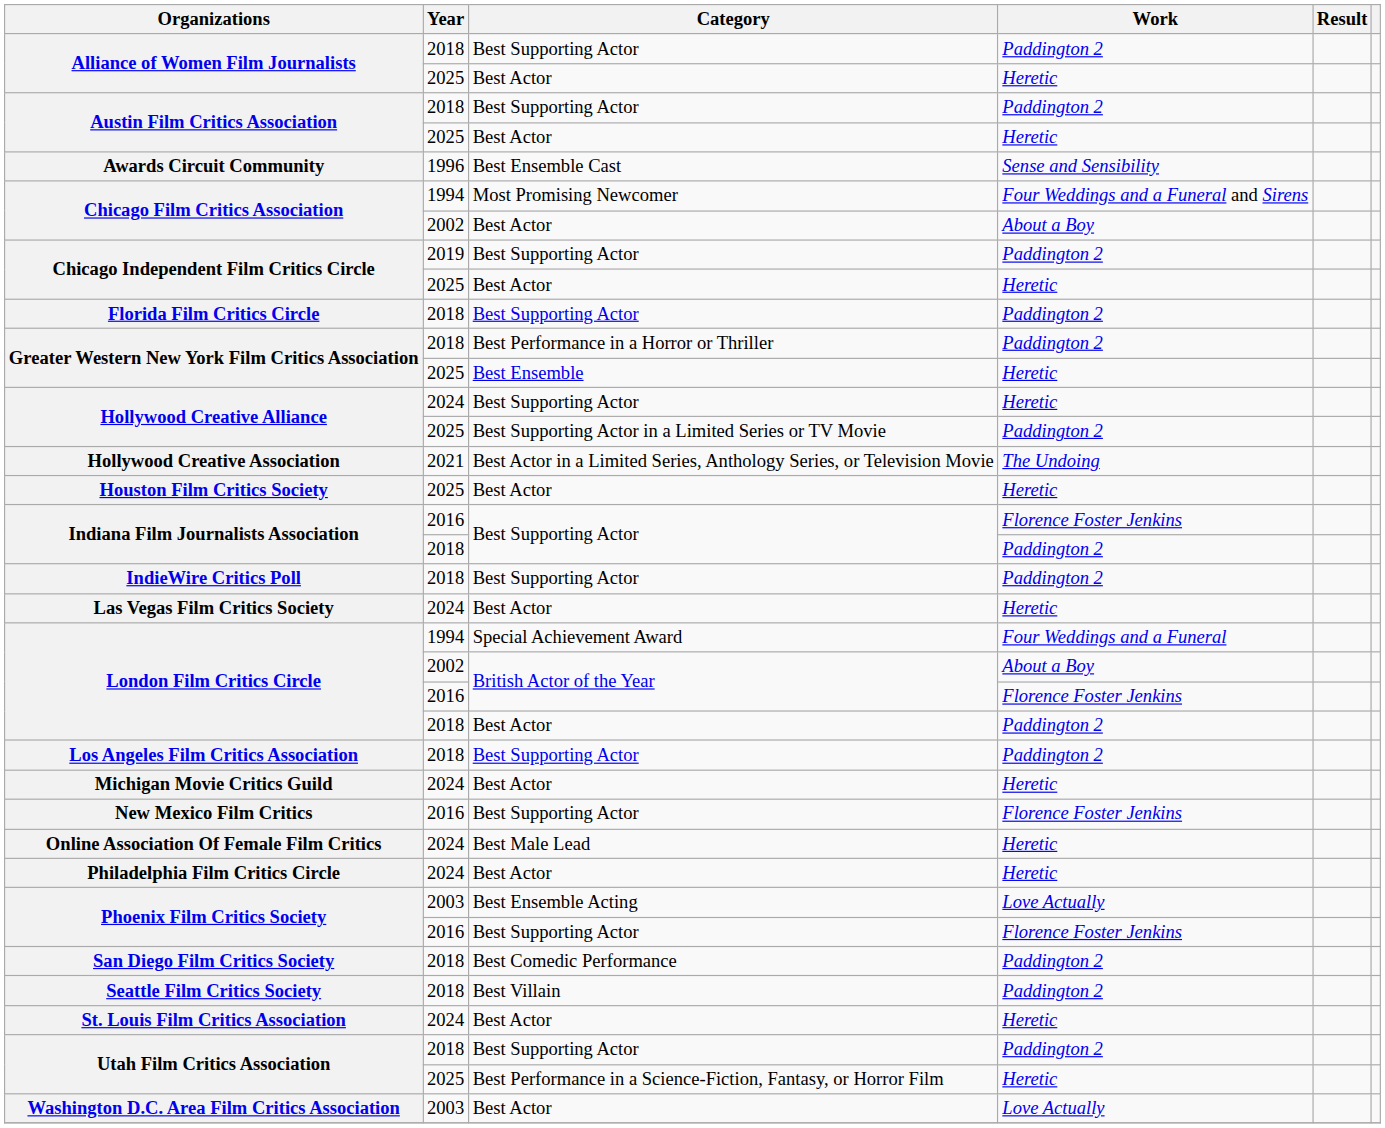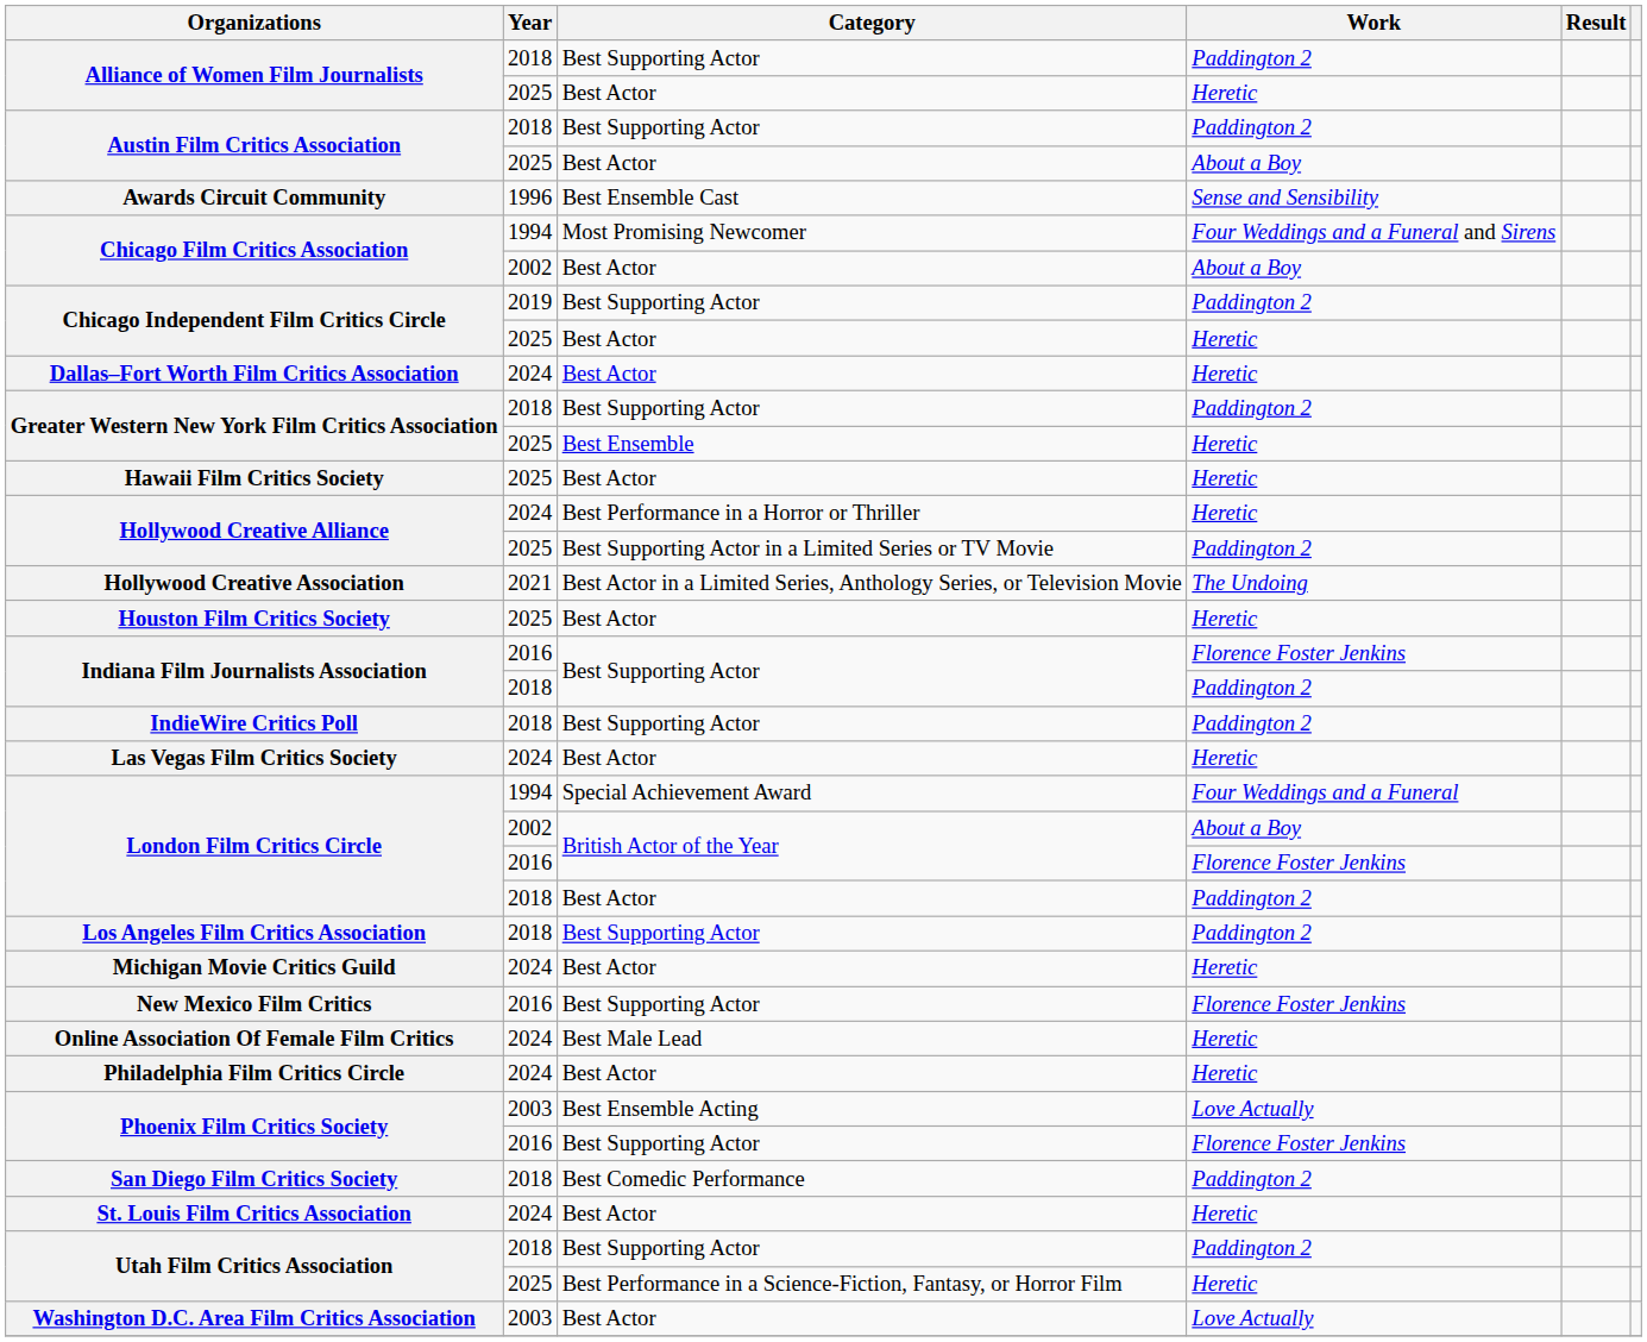 <table class= "wikitable plainrowheaders sortable">
 <tr>
 <th>Organizations</th>
 <th scope="col">Year</th>
 <th scope="col">Category</th>
 <th scope="col">Work</th>
 <th scope="col">Result</th>
 <th scope="col" class="unsortable"></th>
 </tr>
 <tr>
 <th rowspan="2" scope="row"><a href='#'>Alliance of Women Film Journalists</a></th>
 <td>2018</td>
 <td>Best Supporting Actor</td>
 <td><em><a href='#'>Paddington 2</a></em></td>
 <td></td>
 <td></td>
 </tr>
 <tr>
 <td>2025</td>
 <td>Best Actor</td>
 <td><em><a href='#'>Heretic</a></em></td>
 <td></td>
 <td></td>
 </tr>
 <tr>
 <th rowspan="2" scope="row"><a href='#'>Austin Film Critics Association</a></th>
 <td>2018</td>
 <td>Best Supporting Actor</td>
 <td><em><a href='#'>Paddington 2</a></em></td>
 <td></td>
 <td></td>
 </tr>
 <tr>
 <td>2025</td>
 <td>Best Actor</td>
-<td><em><a href='#'>Heretic</a></em></td>
+<td><em><a href='#'>About a Boy</a></em></td>
 <td></td>
 <td></td>
 </tr>
 <tr>
 <th rowspan="1" scope="row">Awards Circuit Community</th>
 <td rowspan="1">1996</td>
 <td>Best Ensemble Cast</td>
 <td rowspan="1"><em><a href='#'>Sense and Sensibility</a></em></td>
 <td></td>
 <td></td>
 </tr>
 <tr>
 <th rowspan="2" scope="row"><a href='#'>Chicago Film Critics Association</a></th>
 <td rowspan="1">1994</td>
 <td>Most Promising Newcomer</td>
 <td><em><a href='#'>Four Weddings and a Funeral</a></em> and <em><a href='#'>Sirens</a></em></td>
 <td></td>
 <td></td>
 </tr>
 <tr>
 <td>2002</td>
 <td>Best Actor</td>
 <td><em><a href='#'>About a Boy</a></em></td>
 <td></td>
 <td></td>
 </tr>
 <tr>
 <th rowspan="2" scope="row">Chicago Independent Film Critics Circle</th>
 <td>2019</td>
 <td>Best Supporting Actor</td>
 <td><em><a href='#'>Paddington 2</a></em></td>
 <td></td>
 <td></td>
 </tr>
 <tr>
 <td>2025</td>
 <td>Best Actor</td>
 <td><em><a href='#'>Heretic</a></em></td>
 <td></td>
 <td></td>
 </tr>
 <tr>
-<th rowspan="1" scope="row"><a href='#'>Florida Film Critics Circle</a></th>
-<td>2018</td>
-<td><a href='#'>Best Supporting Actor</a></td>
-<td><em><a href='#'>Paddington 2</a></em></td>
+<th rowspan="1" scope="row"><a href='#'>Dallas–Fort Worth Film Critics Association</a></th>
+<td>2024</td>
+<td><a href='#'>Best Actor</a></td>
+<td><em><a href='#'>Heretic</a></em></td>
 <td></td>
 <td></td>
 </tr>
 <tr>
 <th rowspan="2" scope="row">Greater Western New York Film Critics Association</th>
 <td>2018</td>
-<td>Best Performance in a Horror or Thriller</td>
+<td>Best Supporting Actor</td>
 <td><em><a href='#'>Paddington 2</a></em></td>
 <td></td>
 <td></td>
 </tr>
 <tr>
 <td>2025</td>
 <td><a href='#'>Best Ensemble</a></td>
 <td><em><a href='#'>Heretic</a></em></td>
 <td></td>
 <td></td>
 </tr>
 <tr>
+<th rowspan="1" scope="row">Hawaii Film Critics Society</th>
+<td>2025</td>
+<td>Best Actor</td>
+<td><em><a href='#'>Heretic</a></em></td>
+<td></td>
+<td></td>
+</tr>
+<tr>
 <th rowspan="2" scope="row"><a href='#'>Hollywood Creative Alliance</a></th>
 <td>2024</td>
-<td>Best Supporting Actor</td>
+<td>Best Performance in a Horror or Thriller</td>
 <td><em><a href='#'>Heretic</a></em></td>
 <td></td>
 <td></td>
 </tr>
 <tr>
 <td>2025</td>
 <td>Best Supporting Actor in a Limited Series or TV Movie</td>
 <td><em><a href='#'>Paddington 2</a></em></td>
 <td></td>
 <td></td>
 </tr>
 <tr>
 <th rowspan="1" scope="row">Hollywood Creative Association</th>
 <td>2021</td>
 <td>Best Actor in a Limited Series, Anthology Series, or Television Movie</td>
 <td><em><a href='#'>The Undoing</a></em></td>
 <td></td>
 <td></td>
 </tr>
 <tr>
 <th rowspan="1" scope="row"><a href='#'>Houston Film Critics Society</a></th>
 <td>2025</td>
 <td>Best Actor</td>
 <td><em><a href='#'>Heretic</a></em></td>
 <td></td>
 <td></td>
 </tr>
 <tr>
 <th rowspan="2" scope="row">Indiana Film Journalists Association</th>
 <td>2016</td>
 <td rowspan="2">Best Supporting Actor</td>
 <td><em><a href='#'>Florence Foster Jenkins</a></em></td>
 <td></td>
 <td></td>
 </tr>
 <tr>
 <td>2018</td>
 <td><em><a href='#'>Paddington 2</a></em></td>
 <td></td>
 <td></td>
 </tr>
 <tr>
 <th rowspan="1" scope="row"><a href='#'>IndieWire Critics Poll</a></th>
 <td>2018</td>
 <td>Best Supporting Actor</td>
 <td><em><a href='#'>Paddington 2</a></em></td>
 <td></td>
 <td></td>
 </tr>
 <tr>
 <th rowspan="1" scope="row">Las Vegas Film Critics Society</th>
 <td>2024</td>
 <td>Best Actor</td>
 <td><em><a href='#'>Heretic</a></em></td>
 <td></td>
 <td></td>
 </tr>
 <tr>
 <th rowspan="4" scope="row"><a href='#'>London Film Critics Circle</a></th>
 <td>1994</td>
 <td>Special Achievement Award</td>
 <td><em><a href='#'>Four Weddings and a Funeral</a></em></td>
 <td></td>
 <td></td>
 </tr>
 <tr>
 <td>2002</td>
 <td rowspan="2"><a href='#'>British Actor of the Year</a></td>
 <td><em><a href='#'>About a Boy</a></em></td>
 <td></td>
 <td></td>
 </tr>
 <tr>
 <td>2016</td>
 <td><em><a href='#'>Florence Foster Jenkins</a></em></td>
 <td></td>
 <td></td>
 </tr>
 <tr>
 <td>2018</td>
 <td>Best Actor</td>
 <td><em><a href='#'>Paddington 2</a></em></td>
 <td></td>
 <td></td>
 </tr>
 <tr>
 <th rowspan="1" scope="row"><a href='#'>Los Angeles Film Critics Association</a></th>
 <td>2018</td>
 <td><a href='#'>Best Supporting Actor</a></td>
 <td><em><a href='#'>Paddington 2</a></em></td>
 <td></td>
 <td></td>
 </tr>
 <tr>
 <th rowspan="1" scope="row">Michigan Movie Critics Guild</th>
 <td>2024</td>
 <td>Best Actor</td>
 <td><em><a href='#'>Heretic</a></em></td>
 <td></td>
 <td></td>
 </tr>
 <tr>
 <th rowspan="1" scope="row">New Mexico Film Critics</th>
 <td>2016</td>
 <td>Best Supporting Actor</td>
 <td><em><a href='#'>Florence Foster Jenkins</a></em></td>
 <td></td>
 <td></td>
 </tr>
 <tr>
 <th rowspan="1" scope="row">Online Association Of Female Film Critics</th>
 <td>2024</td>
 <td>Best Male Lead</td>
 <td><em><a href='#'>Heretic</a></em></td>
 <td></td>
 <td></td>
 </tr>
 <tr>
 <th rowspan="1" scope="row">Philadelphia Film Critics Circle</th>
 <td>2024</td>
 <td>Best Actor</td>
 <td><em><a href='#'>Heretic</a></em></td>
 <td></td>
 <td></td>
 </tr>
 <tr>
 <th rowspan="2" scope="row"><a href='#'>Phoenix Film Critics Society</a></th>
 <td>2003</td>
 <td>Best Ensemble Acting</td>
 <td><em><a href='#'>Love Actually</a></em></td>
 <td></td>
 <td></td>
 </tr>
 <tr>
 <td>2016</td>
 <td>Best Supporting Actor</td>
 <td><em><a href='#'>Florence Foster Jenkins</a></em></td>
 <td></td>
 <td></td>
 </tr>
 <tr>
 <th rowspan="1" scope="row"><a href='#'>San Diego Film Critics Society</a></th>
 <td>2018</td>
 <td>Best Comedic Performance</td>
 <td><em><a href='#'>Paddington 2</a></em></td>
 <td></td>
 <td></td>
 </tr>
 <tr>
-<th rowspan="1" scope="row"><a href='#'>Seattle Film Critics Society</a></th>
-<td>2018</td>
-<td>Best Villain</td>
-<td><em><a href='#'>Paddington 2</a></em></td>
-<td></td>
-<td></td>
-</tr>
-<tr>
 <th rowspan="1" scope="row"><a href='#'>St. Louis Film Critics Association</a></th>
 <td>2024</td>
 <td>Best Actor</td>
 <td><em><a href='#'>Heretic</a></em></td>
 <td></td>
 <td></td>
 </tr>
 <tr>
 <th rowspan="2" scope="row">Utah Film Critics Association</th>
 <td>2018</td>
 <td>Best Supporting Actor</td>
 <td><em><a href='#'>Paddington 2</a></em></td>
 <td></td>
 <td></td>
 </tr>
 <tr>
 <td>2025</td>
 <td>Best Performance in a Science-Fiction, Fantasy, or Horror Film</td>
 <td><em><a href='#'>Heretic</a></em></td>
 <td></td>
 <td></td>
 </tr>
 <tr>
 <th rowspan="1" scope="row"><a href='#'>Washington D.C. Area Film Critics Association</a></th>
 <td>2003</td>
 <td>Best Actor</td>
 <td><em><a href='#'>Love Actually</a></em></td>
 <td></td>
 <td></td>
 </tr>
 <tr>
 </tr>
 </table>
